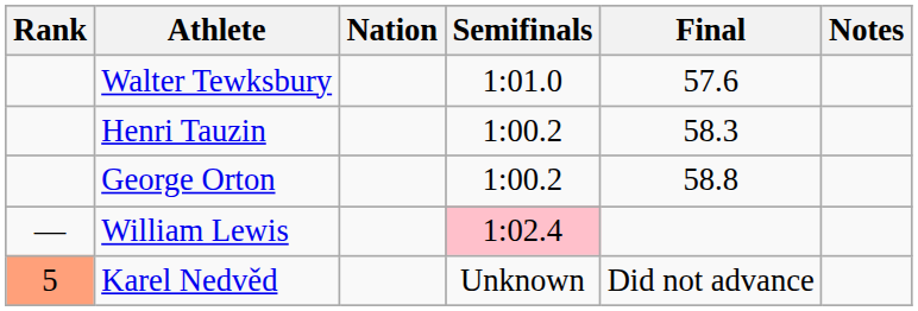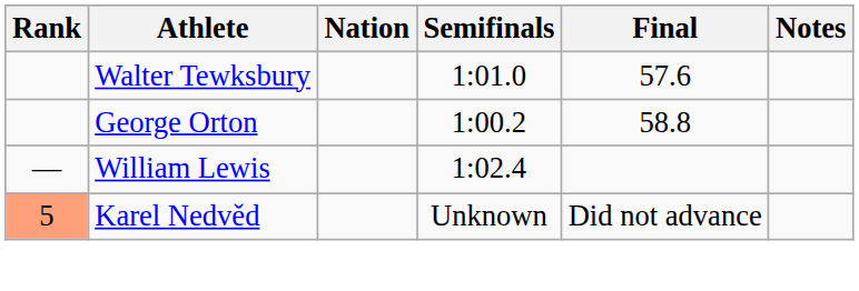 <table class="wikitable sortable" style="text-align:center">
 <tr>
 <th>Rank</th>
 <th>Athlete</th>
 <th>Nation</th>
 <th>Semifinals</th>
 <th>Final</th>
 <th>Notes</th>
 </tr>
 <tr>
 <td></td>
 <td align=left><a href='#'>Walter Tewksbury</a></td>
 <td align=left></td>
 <td>1:01.0</td>
 <td>57.6</td>
 <td></td>
 </tr>
 <tr>
 <td></td>
-<td align=left><a href='#'>Henri Tauzin</a></td>
-<td align=left></td>
-<td>1:00.2</td>
-<td>58.3</td>
-<td></td>
-</tr>
-<tr>
-<td></td>
 <td align=left><a href='#'>George Orton</a></td>
 <td align=left></td>
 <td>1:00.2</td>
 <td>58.8</td>
 <td></td>
 </tr>
 <tr>
 <td data-sort-value=4>—</td>
 <td align=left><a href='#'>William Lewis</a></td>
 <td align=left></td>
-<td style="background: pink;">1:02.4</td>
+<td>1:02.4</td>
 <td data-sort-value=59.9></td>
 <td></td>
 </tr>
 <tr>
 <td style="background: lightsalmon;">5</td>
 <td align=left><a href='#'>Karel Nedvěd</a></td>
 <td align=left></td>
 <td data-sort-value=9:99.9>Unknown</td>
 <td data-sort-value=99.9>Did not advance</td>
 <td></td>
 </tr>
 </table>
